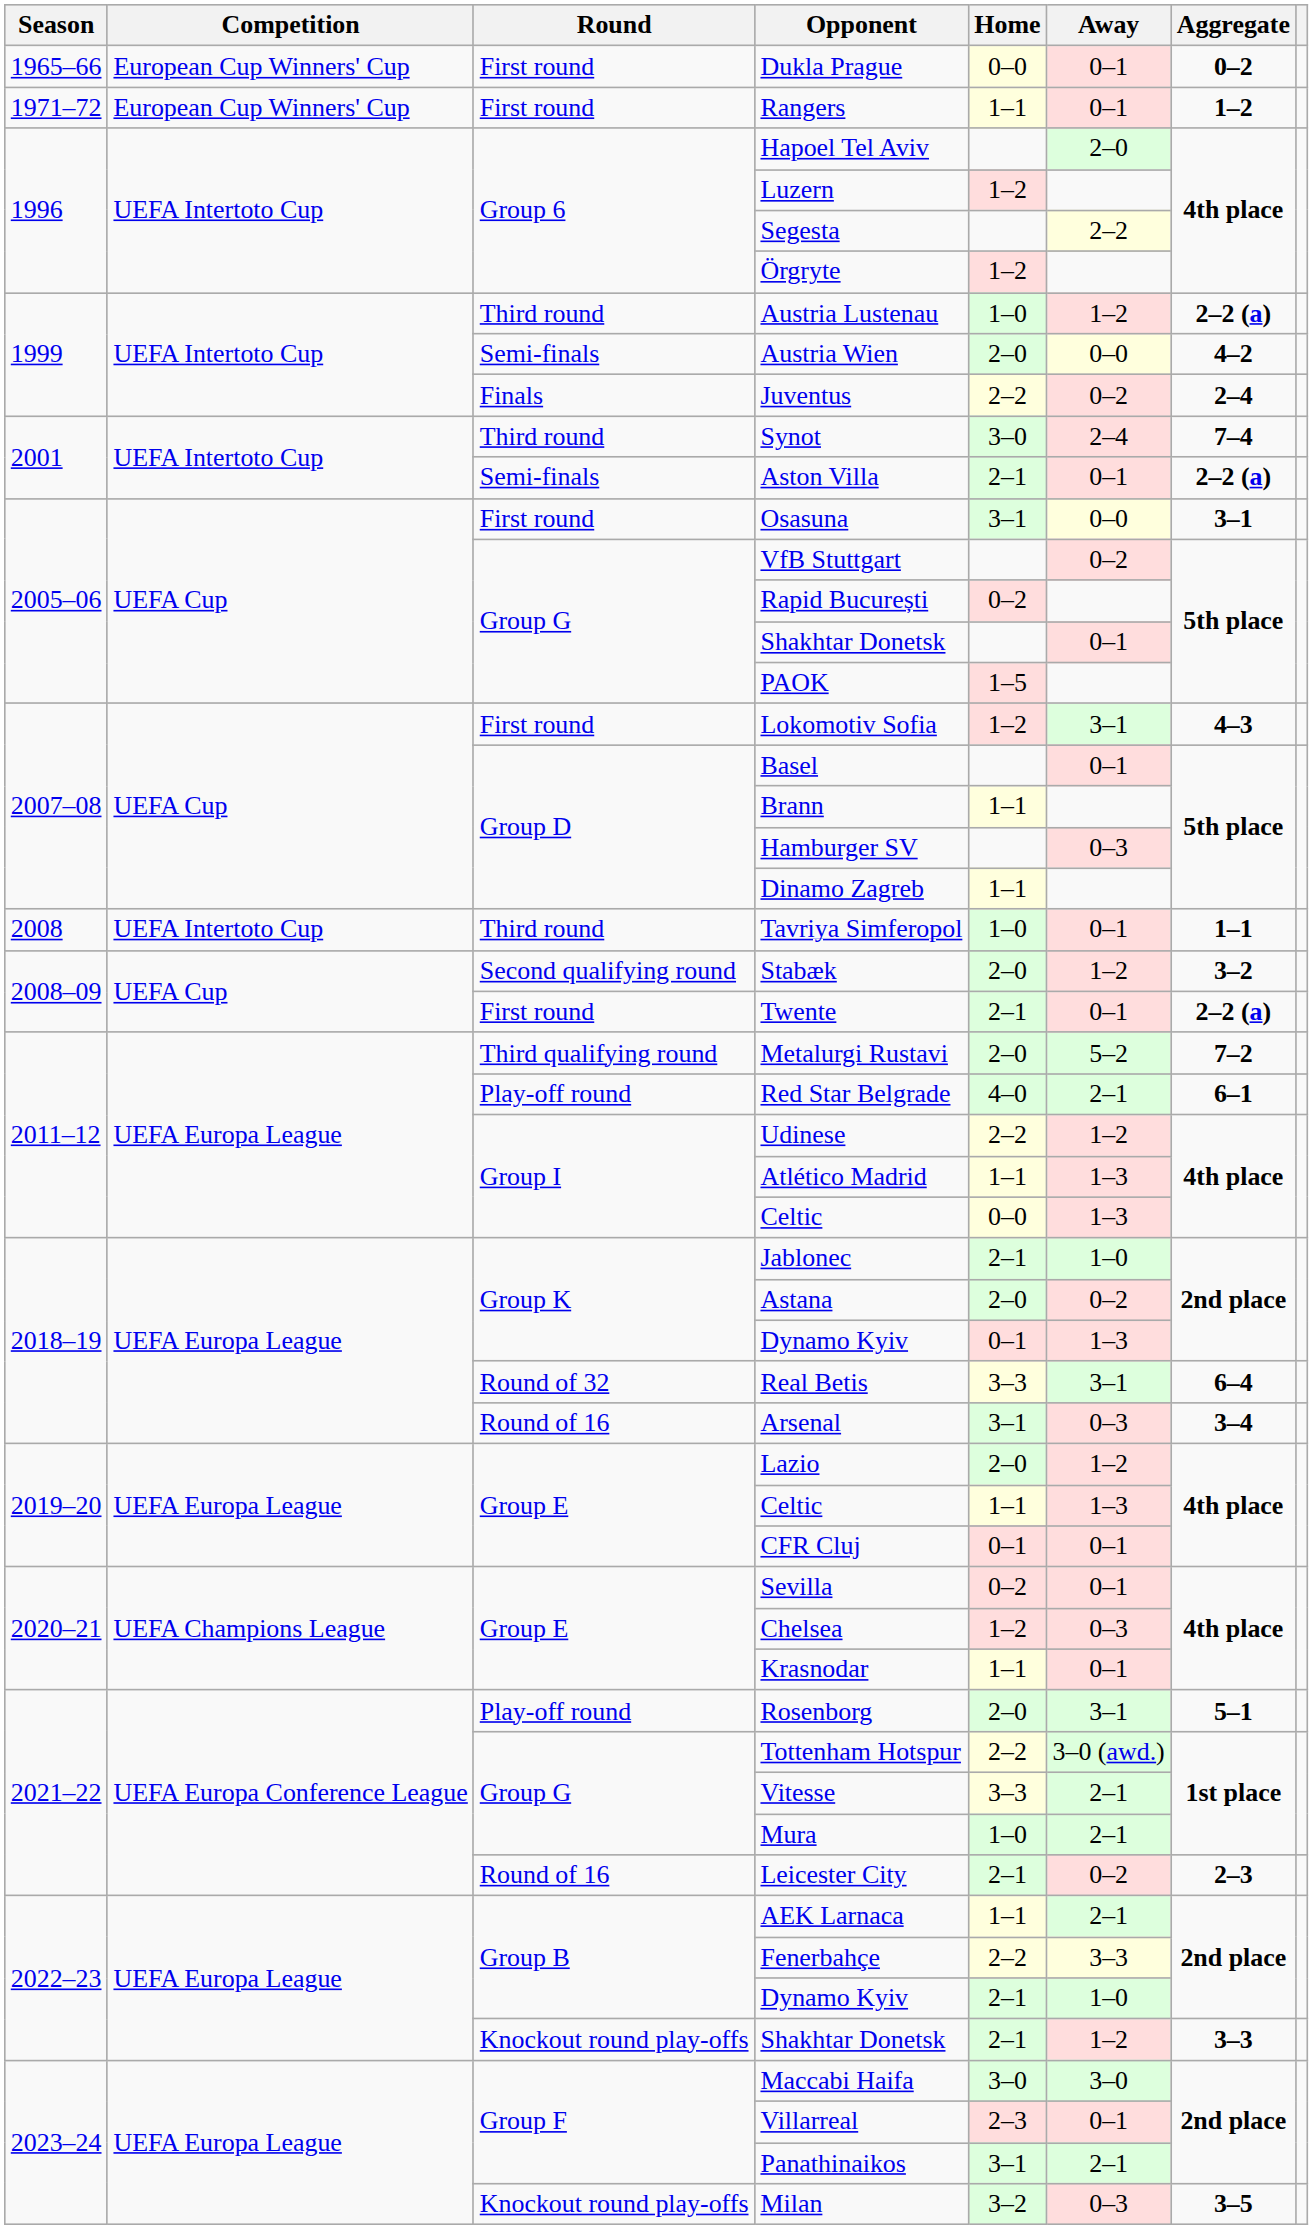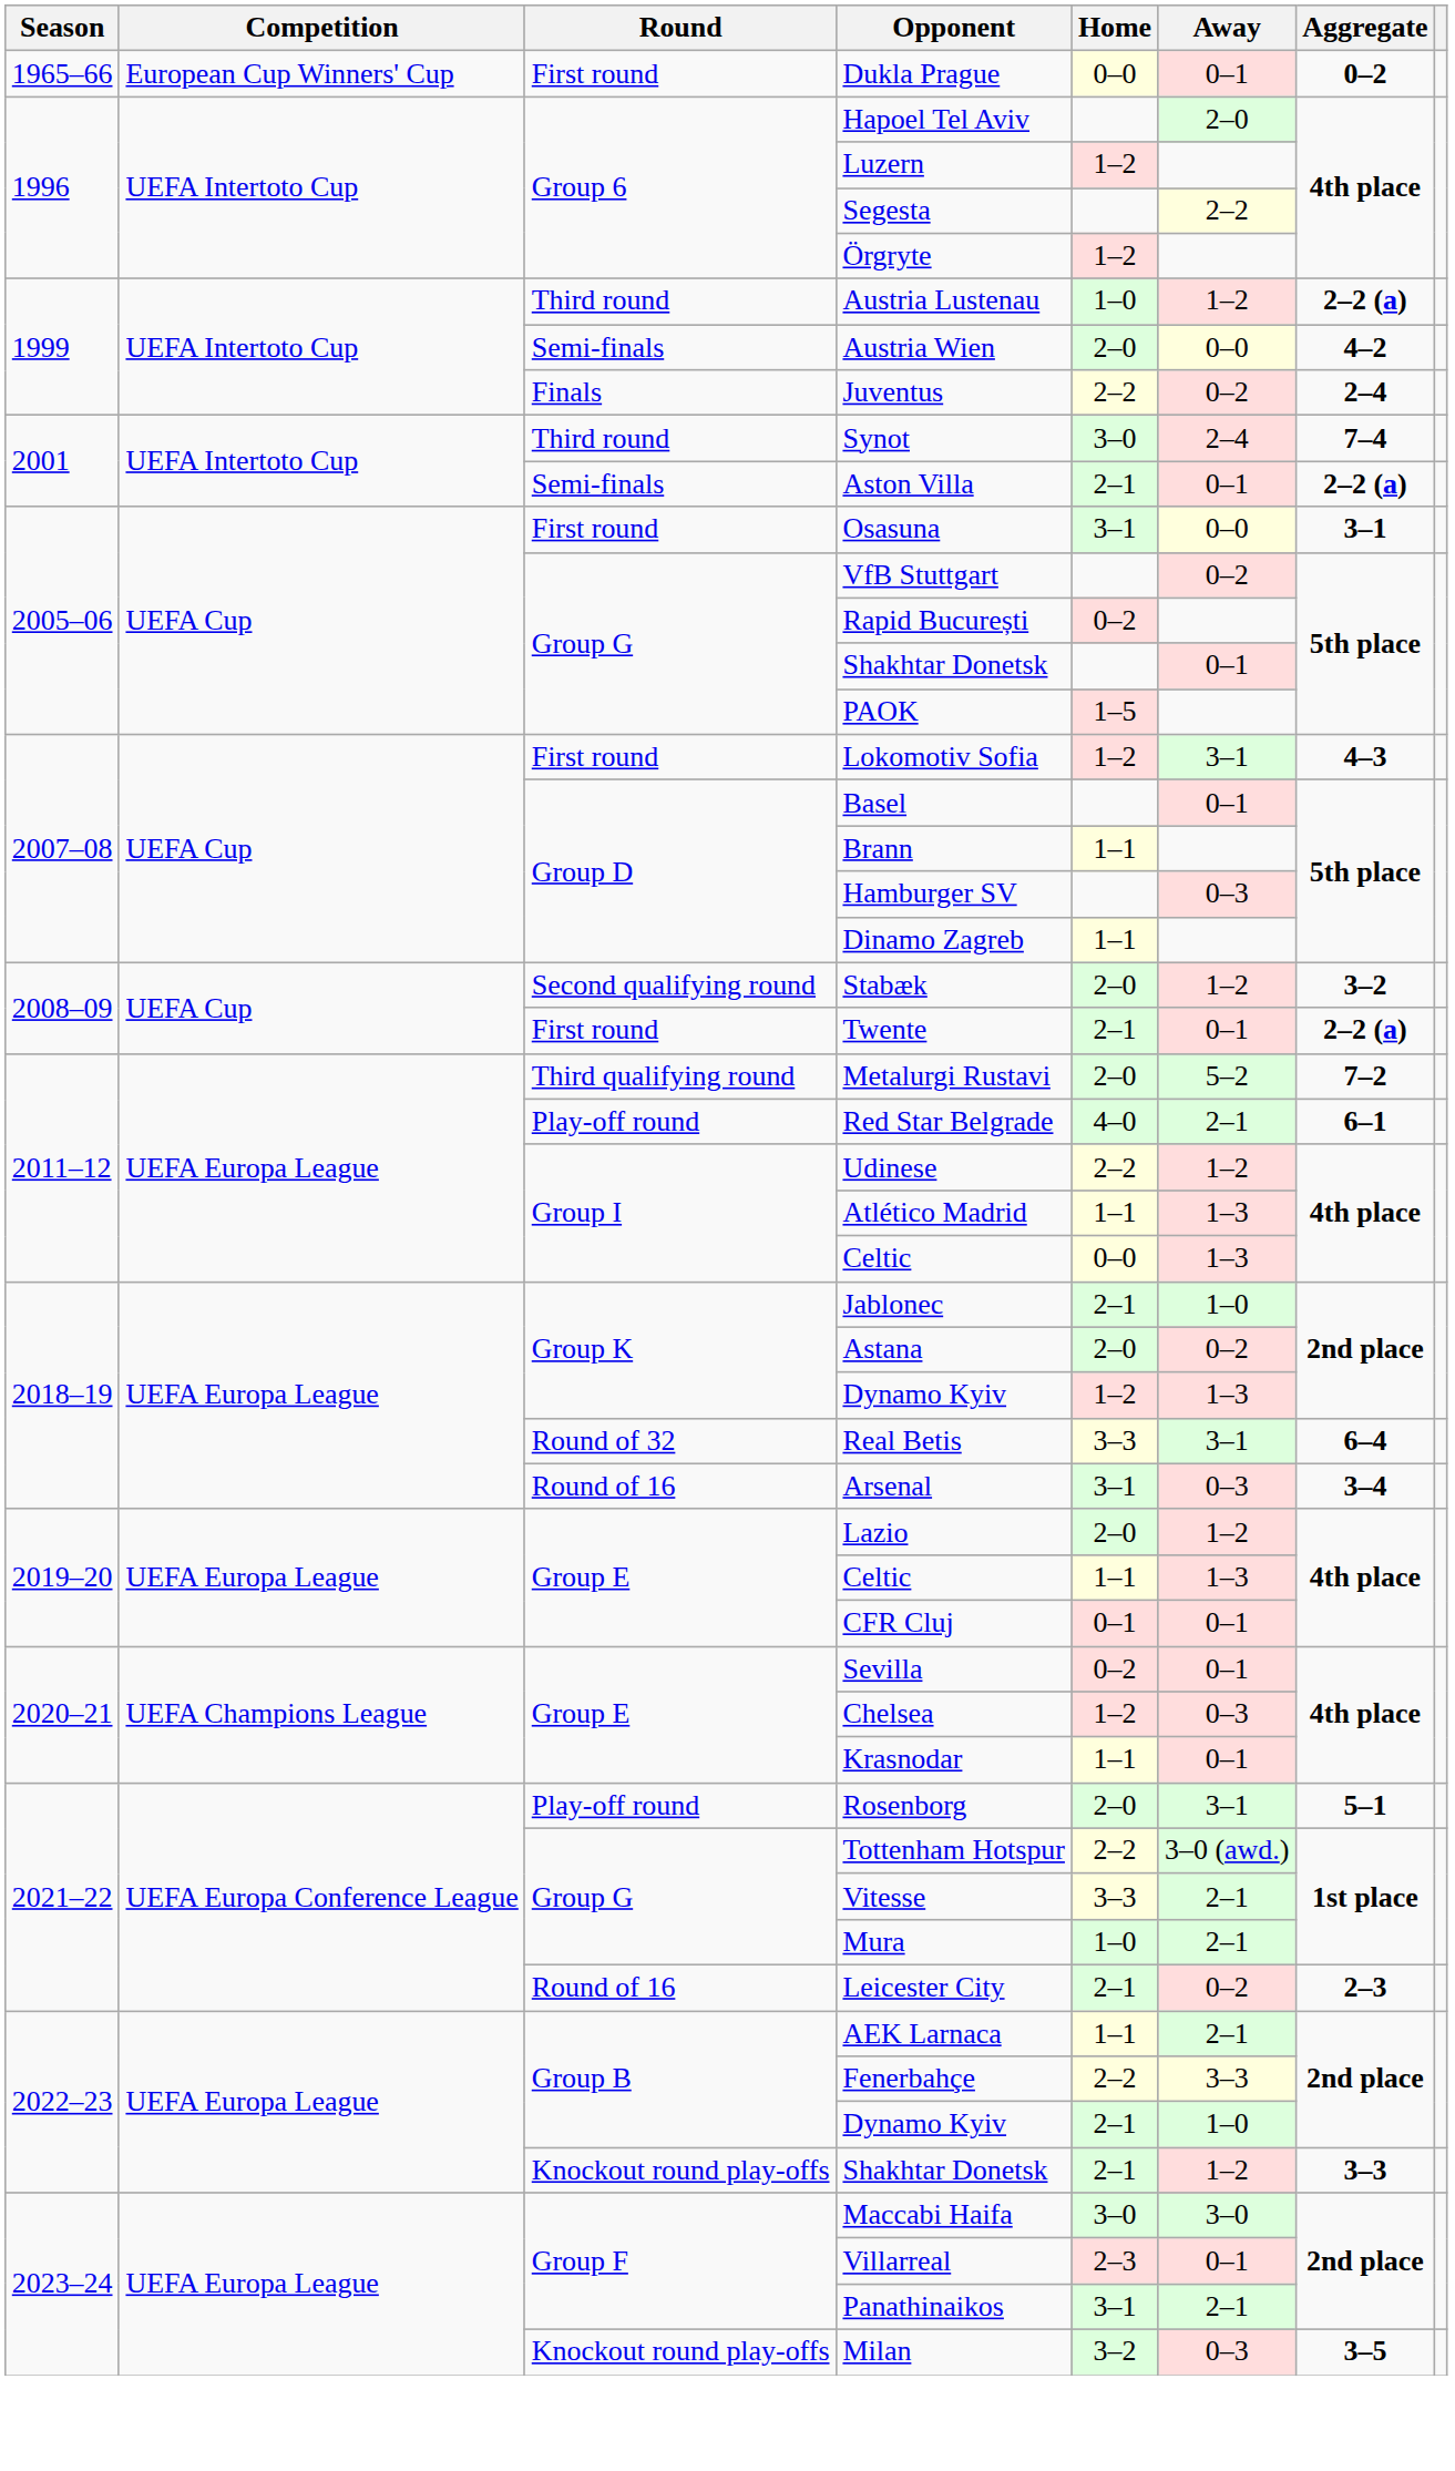 <table class="wikitable" style="text-align:left">
 <tr>
 <th>Season</th>
 <th>Competition</th>
 <th>Round</th>
 <th>Opponent</th>
 <th>Home</th>
 <th>Away</th>
 <th>Aggregate</th>
 <th></th>
 </tr>
 <tr>
 <td><a href='#'>1965–66</a></td>
 <td><a href='#'>European Cup Winners' Cup</a></td>
 <td><a href='#'>First round</a></td>
 <td> <a href='#'>Dukla Prague</a></td>
 <td style="text-align:center; background:#ffd;">0–0</td>
 <td style="text-align:center; background:#fdd;">0–1</td>
 <td style="text-align:center;"><strong>0–2</strong></td>
-<td></td>
-</tr>
-<tr>
-<td><a href='#'>1971–72</a></td>
-<td><a href='#'>European Cup Winners' Cup</a></td>
-<td><a href='#'>First round</a></td>
-<td> <a href='#'>Rangers</a></td>
-<td style="text-align:center; background:#ffd;">1–1</td>
-<td style="text-align:center; background:#fdd;">0–1</td>
-<td style="text-align:center;"><strong>1–2</strong></td>
 <td></td>
 </tr>
 <tr>
 <td rowspan="4"><a href='#'>1996</a></td>
 <td rowspan="4"><a href='#'>UEFA Intertoto Cup</a></td>
 <td rowspan="4"><a href='#'>Group 6</a></td>
 <td> <a href='#'>Hapoel Tel Aviv</a></td>
 <td></td>
 <td style="text-align:center; background:#dfd;">2–0</td>
 <td rowspan="4" style="text-align:center;"><strong>4th place</strong></td>
 <td rowspan="4"></td>
 </tr>
 <tr>
 <td> <a href='#'>Luzern</a></td>
 <td style="text-align:center; background:#fdd;">1–2</td>
 <td></td>
 </tr>
 <tr>
 <td> <a href='#'>Segesta</a></td>
 <td></td>
 <td style="text-align:center; background:#ffd;">2–2</td>
 </tr>
 <tr>
 <td> <a href='#'>Örgryte</a></td>
 <td style="text-align:center; background:#fdd;">1–2</td>
 <td></td>
 </tr>
 <tr>
 <td rowspan="3"><a href='#'>1999</a></td>
 <td rowspan="3"><a href='#'>UEFA Intertoto Cup</a></td>
 <td><a href='#'>Third round</a></td>
 <td> <a href='#'>Austria Lustenau</a></td>
 <td style="text-align:center; background:#dfd;">1–0</td>
 <td style="text-align:center; background:#fdd;">1–2</td>
 <td style="text-align:center;"><strong>2–2 (<a href='#'>a</a>)</strong></td>
 <td></td>
 </tr>
 <tr>
 <td><a href='#'>Semi-finals</a></td>
 <td> <a href='#'>Austria Wien</a></td>
 <td style="text-align:center; background:#dfd;">2–0</td>
 <td style="text-align:center; background:#ffd;">0–0</td>
 <td style="text-align:center;"><strong>4–2</strong></td>
 <td></td>
 </tr>
 <tr>
 <td><a href='#'>Finals</a></td>
 <td> <a href='#'>Juventus</a></td>
 <td style="text-align:center; background:#ffd;">2–2</td>
 <td style="text-align:center; background:#fdd;">0–2</td>
 <td style="text-align:center;"><strong>2–4</strong></td>
 <td></td>
 </tr>
 <tr>
 <td rowspan="2"><a href='#'>2001</a></td>
 <td rowspan="2"><a href='#'>UEFA Intertoto Cup</a></td>
 <td><a href='#'>Third round</a></td>
 <td> <a href='#'>Synot</a></td>
 <td style="text-align:center; background:#dfd;">3–0</td>
 <td style="text-align:center; background:#fdd;">2–4</td>
 <td style="text-align:center;"><strong>7–4</strong></td>
 <td></td>
 </tr>
 <tr>
 <td><a href='#'>Semi-finals</a></td>
 <td> <a href='#'>Aston Villa</a></td>
 <td style="text-align:center; background:#dfd;">2–1</td>
 <td style="text-align:center; background:#fdd;">0–1</td>
 <td style="text-align:center;"><strong>2–2 (<a href='#'>a</a>)</strong></td>
 <td></td>
 </tr>
 <tr>
 <td rowspan="5"><a href='#'>2005–06</a></td>
 <td rowspan="5"><a href='#'>UEFA Cup</a></td>
 <td><a href='#'>First round</a></td>
 <td> <a href='#'>Osasuna</a></td>
 <td style="text-align:center; background:#dfd;">3–1</td>
 <td style="text-align:center; background:#ffd;">0–0</td>
 <td style="text-align:center;"><strong>3–1</strong></td>
 <td></td>
 </tr>
 <tr>
 <td rowspan="4"><a href='#'>Group G</a></td>
 <td> <a href='#'>VfB Stuttgart</a></td>
 <td></td>
 <td style="text-align:center; background:#fdd;">0–2</td>
 <td rowspan="4" style="text-align:center;"><strong>5th place</strong></td>
 <td rowspan="4"></td>
 </tr>
 <tr>
 <td> <a href='#'>Rapid București</a></td>
 <td style="text-align:center; background:#fdd;">0–2</td>
 <td></td>
 </tr>
 <tr>
 <td> <a href='#'>Shakhtar Donetsk</a></td>
 <td></td>
 <td style="text-align:center; background:#fdd;">0–1</td>
 </tr>
 <tr>
 <td> <a href='#'>PAOK</a></td>
 <td style="text-align:center; background:#fdd;">1–5</td>
 <td></td>
 </tr>
 <tr>
 <td rowspan="5"><a href='#'>2007–08</a></td>
 <td rowspan="5"><a href='#'>UEFA Cup</a></td>
 <td><a href='#'>First round</a></td>
 <td> <a href='#'>Lokomotiv Sofia</a></td>
 <td style="text-align:center; background:#fdd;">1–2</td>
 <td style="text-align:center; background:#dfd;">3–1</td>
 <td style="text-align:center;"><strong>4–3</strong></td>
 <td></td>
 </tr>
 <tr>
 <td rowspan="4"><a href='#'>Group D</a></td>
 <td> <a href='#'>Basel</a></td>
 <td></td>
 <td style="text-align:center; background:#fdd;">0–1</td>
 <td rowspan="4" style="text-align:center;"><strong>5th place</strong></td>
 <td rowspan="4"></td>
 </tr>
 <tr>
 <td> <a href='#'>Brann</a></td>
 <td style="text-align:center; background:#ffd;">1–1</td>
 <td></td>
 </tr>
 <tr>
 <td> <a href='#'>Hamburger SV</a></td>
 <td></td>
 <td style="text-align:center; background:#fdd;">0–3</td>
 </tr>
 <tr>
 <td> <a href='#'>Dinamo Zagreb</a></td>
 <td style="text-align:center; background:#ffd;">1–1</td>
 <td></td>
 </tr>
 <tr>
-<td><a href='#'>2008</a></td>
-<td><a href='#'>UEFA Intertoto Cup</a></td>
-<td><a href='#'>Third round</a></td>
-<td> <a href='#'>Tavriya Simferopol</a></td>
-<td style="text-align:center; background:#dfd;">1–0</td>
-<td style="text-align:center; background:#fdd;">0–1 </td>
-<td style="text-align:center;"><strong>1–1 </strong></td>
-<td></td>
-</tr>
-<tr>
 <td rowspan="2"><a href='#'>2008–09</a></td>
 <td rowspan="2"><a href='#'>UEFA Cup</a></td>
 <td><a href='#'>Second qualifying round</a></td>
 <td> <a href='#'>Stabæk</a></td>
 <td style="text-align:center; background:#dfd;">2–0</td>
 <td style="text-align:center; background:#fdd;">1–2</td>
 <td style="text-align:center;"><strong>3–2</strong></td>
 <td></td>
 </tr>
 <tr>
 <td><a href='#'>First round</a></td>
 <td> <a href='#'>Twente</a></td>
 <td style="text-align:center; background:#dfd;">2–1</td>
 <td style="text-align:center; background:#fdd;">0–1</td>
 <td style="text-align:center;"><strong>2–2 (<a href='#'>a</a>)</strong></td>
 <td></td>
 </tr>
 <tr>
 <td rowspan="5"><a href='#'>2011–12</a></td>
 <td rowspan="5"><a href='#'>UEFA Europa League</a></td>
 <td><a href='#'>Third qualifying round</a></td>
 <td> <a href='#'>Metalurgi Rustavi</a></td>
 <td style="text-align:center; background:#dfd;">2–0</td>
 <td style="text-align:center; background:#dfd;">5–2</td>
 <td style="text-align:center;"><strong>7–2</strong></td>
 <td></td>
 </tr>
 <tr>
 <td><a href='#'>Play-off round</a></td>
 <td> <a href='#'>Red Star Belgrade</a></td>
 <td style="text-align:center; background:#dfd;">4–0</td>
 <td style="text-align:center; background:#dfd;">2–1</td>
 <td style="text-align:center;"><strong>6–1</strong></td>
 <td></td>
 </tr>
 <tr>
 <td rowspan="3"><a href='#'>Group I</a></td>
 <td> <a href='#'>Udinese</a></td>
 <td style="text-align:center; background:#ffd;">2–2</td>
 <td style="text-align:center; background:#fdd;">1–2</td>
 <td rowspan="3" style="text-align:center;"><strong>4th place</strong></td>
 <td rowspan="3"></td>
 </tr>
 <tr>
 <td> <a href='#'>Atlético Madrid</a></td>
 <td style="text-align:center; background:#ffd;">1–1</td>
 <td style="text-align:center; background:#fdd;">1–3</td>
 </tr>
 <tr>
 <td> <a href='#'>Celtic</a></td>
 <td style="text-align:center; background:#ffd;">0–0</td>
 <td style="text-align:center; background:#fdd;">1–3</td>
 </tr>
 <tr>
 <td rowspan="5"><a href='#'>2018–19</a></td>
 <td rowspan="5"><a href='#'>UEFA Europa League</a></td>
 <td rowspan="3"><a href='#'>Group K</a></td>
 <td> <a href='#'>Jablonec</a></td>
 <td style="text-align:center; background:#dfd;">2–1</td>
 <td style="text-align:center; background:#dfd;">1–0</td>
 <td rowspan="3" style="text-align:center;"><strong>2nd place</strong></td>
 <td rowspan="3"></td>
 </tr>
 <tr>
 <td> <a href='#'>Astana</a></td>
 <td style="text-align:center; background:#dfd;">2–0</td>
 <td style="text-align:center; background:#fdd;">0–2</td>
 </tr>
 <tr>
 <td> <a href='#'>Dynamo Kyiv</a></td>
-<td style="text-align:center; background:#fdd;">0–1</td>
+<td style="text-align:center; background:#fdd;">1–2</td>
 <td style="text-align:center; background:#fdd;">1–3</td>
 </tr>
 <tr>
 <td><a href='#'>Round of 32</a></td>
 <td> <a href='#'>Real Betis</a></td>
 <td style="text-align:center; background:#ffd;">3–3</td>
 <td style="text-align:center; background:#dfd;">3–1</td>
 <td style="text-align:center;"><strong>6–4</strong></td>
 <td></td>
 </tr>
 <tr>
 <td><a href='#'>Round of 16</a></td>
 <td> <a href='#'>Arsenal</a></td>
 <td style="text-align:center; background:#dfd;">3–1</td>
 <td style="text-align:center; background:#fdd;">0–3</td>
 <td style="text-align:center;"><strong>3–4</strong></td>
 <td></td>
 </tr>
 <tr>
 <td rowspan="3"><a href='#'>2019–20</a></td>
 <td rowspan="3"><a href='#'>UEFA Europa League</a></td>
 <td rowspan="3"><a href='#'>Group E</a></td>
 <td> <a href='#'>Lazio</a></td>
 <td style="text-align:center; background:#dfd;">2–0</td>
 <td style="text-align:center; background:#fdd;">1–2</td>
 <td style="text-align:center; "rowspan="3"><strong>4th place</strong></td>
 <td rowspan="3"></td>
 </tr>
 <tr>
 <td> <a href='#'>Celtic</a></td>
 <td style="text-align:center; background:#ffd;">1–1</td>
 <td style="text-align:center; background:#fdd;">1–3</td>
 </tr>
 <tr>
 <td> <a href='#'>CFR Cluj</a></td>
 <td style="text-align:center; background:#fdd;">0–1</td>
 <td style="text-align:center; background:#fdd;">0–1</td>
 </tr>
 <tr>
 <td rowspan="3"><a href='#'>2020–21</a></td>
 <td rowspan="3"><a href='#'>UEFA Champions League</a></td>
 <td rowspan="3"><a href='#'>Group E</a></td>
 <td> <a href='#'>Sevilla</a></td>
 <td style="text-align:center; background:#fdd;">0–2</td>
 <td style="text-align:center; background:#fdd;">0–1</td>
 <td style="text-align:center; "rowspan="3"><strong>4th place</strong></td>
 <td rowspan="3"></td>
 </tr>
 <tr>
 <td> <a href='#'>Chelsea</a></td>
 <td style="text-align:center; background:#fdd;">1–2</td>
 <td style="text-align:center; background:#fdd;">0–3</td>
 </tr>
 <tr>
 <td> <a href='#'>Krasnodar</a></td>
 <td style="text-align:center; background:#ffd;">1–1</td>
 <td style="text-align:center; background:#fdd;">0–1</td>
 </tr>
 <tr>
 <td rowspan="5"><a href='#'>2021–22</a></td>
 <td rowspan="5"><a href='#'>UEFA Europa Conference League</a></td>
 <td><a href='#'>Play-off round</a></td>
 <td> <a href='#'>Rosenborg</a></td>
 <td style="text-align:center; background:#dfd;">2–0</td>
 <td style="text-align:center; background:#dfd;">3–1</td>
 <td style="text-align:center;"><strong>5–1</strong></td>
 <td></td>
 </tr>
 <tr>
 <td rowspan="3"><a href='#'>Group G</a></td>
 <td> <a href='#'>Tottenham Hotspur</a></td>
 <td style="text-align:center; background:#ffd;">2–2</td>
 <td style="text-align:center; background:#dfd;">3–0 (<a href='#'>awd.</a>)</td>
 <td style="text-align:center; "rowspan="3"><strong>1st place</strong></td>
 <td rowspan="3"></td>
 </tr>
 <tr>
 <td> <a href='#'>Vitesse</a></td>
 <td style="text-align:center; background:#ffd;">3–3</td>
 <td style="text-align:center; background:#dfd;">2–1</td>
 </tr>
 <tr>
 <td> <a href='#'>Mura</a></td>
 <td style="text-align:center; background:#dfd;">1–0</td>
 <td style="text-align:center; background:#dfd;">2–1</td>
 </tr>
 <tr>
 <td><a href='#'>Round of 16</a></td>
 <td> <a href='#'>Leicester City</a></td>
 <td style="text-align:center; background:#dfd;">2–1</td>
 <td style="text-align:center; background:#fdd;">0–2</td>
 <td style="text-align:center;"><strong>2–3</strong></td>
 <td></td>
 </tr>
 <tr>
 <td rowspan="4"><a href='#'>2022–23</a></td>
 <td rowspan="4"><a href='#'>UEFA Europa League</a></td>
 <td rowspan="3"><a href='#'>Group B</a></td>
 <td> <a href='#'>AEK Larnaca</a></td>
 <td style="text-align:center; background:#ffd;">1–1</td>
 <td style="text-align:center; background:#dfd;">2–1</td>
 <td style="text-align:center; "rowspan="3"><strong>2nd place</strong></td>
 <td rowspan="3"></td>
 </tr>
 <tr>
 <td> <a href='#'>Fenerbahçe</a></td>
 <td style="text-align:center; background:#ffd;">2–2</td>
 <td style="text-align:center; background:#ffd;">3–3</td>
 </tr>
 <tr>
 <td> <a href='#'>Dynamo Kyiv</a></td>
 <td style="text-align:center; background:#dfd;">2–1</td>
 <td style="text-align:center; background:#dfd;">1–0</td>
 </tr>
 <tr>
 <td><a href='#'>Knockout round play-offs</a></td>
 <td> <a href='#'>Shakhtar Donetsk</a></td>
 <td style="text-align:center; background:#dfd;">2–1 </td>
 <td style="text-align:center; background:#fdd;">1–2</td>
 <td style="text-align:center;"><strong>3–3 </strong></td>
 <td></td>
 </tr>
 <tr>
 <td rowspan="4"><a href='#'>2023–24</a></td>
 <td rowspan="4"><a href='#'>UEFA Europa League</a></td>
 <td rowspan="3"><a href='#'>Group F</a></td>
 <td> <a href='#'>Maccabi Haifa</a></td>
 <td style="text-align:center; background:#dfd;">3–0</td>
 <td style="text-align:center; background:#dfd;">3–0</td>
 <td style="text-align:center; "rowspan="3"><strong>2nd place</strong></td>
 <td rowspan="3"></td>
 </tr>
 <tr>
 <td> <a href='#'>Villarreal</a></td>
 <td style="text-align:center; background:#fdd;">2–3</td>
 <td style="text-align:center; background:#fdd;">0–1</td>
 </tr>
 <tr>
 <td> <a href='#'>Panathinaikos</a></td>
 <td style="text-align:center; background:#dfd;">3–1</td>
 <td style="text-align:center; background:#dfd;">2–1</td>
 </tr>
 <tr>
 <td><a href='#'>Knockout round play-offs</a></td>
 <td> <a href='#'>Milan</a></td>
 <td style="text-align:center; background:#dfd;">3–2</td>
 <td style="text-align:center; background:#fdd;">0–3</td>
 <td style="text-align:center;"><strong>3–5</strong></td>
 <td></td>
 </tr>
 </table>
